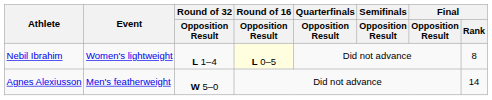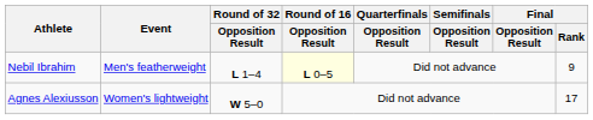 <table class="wikitable" style="font-size:90%">
 <tr>
 <th rowspan="2">Athlete</th>
 <th rowspan="2">Event</th>
 <th>Round of 32</th>
 <th>Round of 16</th>
 <th>Quarterfinals</th>
 <th>Semifinals</th>
 <th colspan=2>Final</th>
 </tr>
 <tr style="font-size:95%">
 <th>Opposition<br>Result</th>
 <th>Opposition<br>Result</th>
 <th>Opposition<br>Result</th>
 <th>Opposition<br>Result</th>
 <th>Opposition<br>Result</th>
 <th>Rank</th>
 </tr>
 <tr align=center>
 <td align=left><a href='#'>Nebil Ibrahim</a></td>
-<td align=left><a href='#'>Women's lightweight</a></td>
+<td align=left><a href='#'>Men's featherweight</a></td>
 <td><br><strong>L</strong> 1–4</td>
 <td style="background: lightyellow;"><br><strong>L</strong> 0–5</td>
 <td colspan=3>Did not advance</td>
-<td>8</td>
+<td>9</td>
 </tr>
 <tr align=center>
 <td align=left><a href='#'>Agnes Alexiusson</a></td>
-<td align=left><a href='#'>Men's featherweight</a></td>
+<td align=left><a href='#'>Women's lightweight</a></td>
 <td><br><strong>W</strong> 5–0</td>
 <td colspan=4>Did not advance</td>
-<td>14</td>
+<td>17</td>
 </tr>
 </table>
